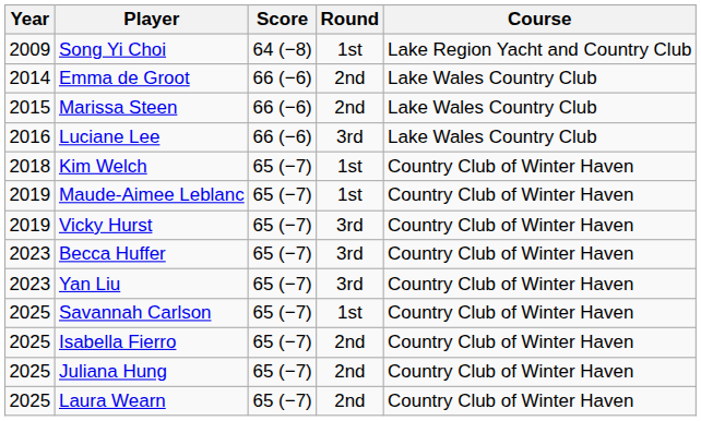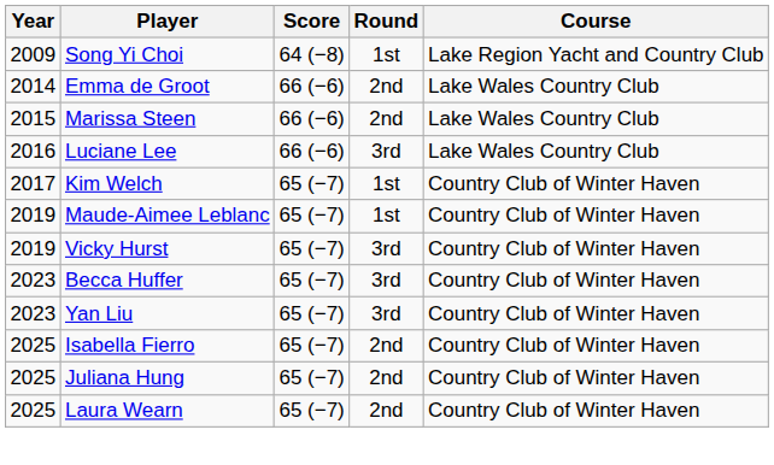 <table class="wikitable">
 <tr>
 <th>Year</th>
 <th>Player</th>
 <th>Score</th>
 <th>Round</th>
 <th>Course</th>
 </tr>
 <tr>
 <td>2009</td>
 <td><a href='#'>Song Yi Choi</a></td>
 <td>64 (−8)</td>
 <td align=center>1st</td>
 <td>Lake Region Yacht and Country Club</td>
 </tr>
 <tr>
 <td>2014</td>
 <td><a href='#'>Emma de Groot</a></td>
 <td>66 (−6)</td>
 <td align=center>2nd</td>
 <td>Lake Wales Country Club</td>
 </tr>
 <tr>
 <td>2015</td>
 <td><a href='#'>Marissa Steen</a></td>
 <td>66 (−6)</td>
 <td align=center>2nd</td>
 <td>Lake Wales Country Club</td>
 </tr>
 <tr>
 <td>2016</td>
 <td><a href='#'>Luciane Lee</a></td>
 <td>66 (−6)</td>
 <td align=center>3rd</td>
 <td>Lake Wales Country Club</td>
 </tr>
 <tr>
-<td>2018</td>
+<td>2017</td>
 <td><a href='#'>Kim Welch</a></td>
 <td>65 (−7)</td>
 <td align=center>1st</td>
 <td>Country Club of Winter Haven</td>
 </tr>
 <tr>
 <td>2019</td>
 <td><a href='#'>Maude-Aimee Leblanc</a></td>
 <td>65 (−7)</td>
 <td align=center>1st</td>
 <td>Country Club of Winter Haven</td>
 </tr>
 <tr>
 <td>2019</td>
 <td><a href='#'>Vicky Hurst</a></td>
 <td>65 (−7)</td>
 <td align=center>3rd</td>
 <td>Country Club of Winter Haven</td>
 </tr>
 <tr>
 <td>2023</td>
 <td><a href='#'>Becca Huffer</a></td>
 <td>65 (−7)</td>
 <td align=center>3rd</td>
 <td>Country Club of Winter Haven</td>
 </tr>
 <tr>
 <td>2023</td>
 <td><a href='#'>Yan Liu</a></td>
 <td>65 (−7)</td>
 <td align=center>3rd</td>
 <td>Country Club of Winter Haven</td>
 </tr>
 <tr>
 <td>2025</td>
-<td><a href='#'>Savannah Carlson</a></td>
-<td>65 (−7)</td>
-<td align=center>1st</td>
-<td>Country Club of Winter Haven</td>
-</tr>
-<tr>
-<td>2025</td>
 <td><a href='#'>Isabella Fierro</a></td>
 <td>65 (−7)</td>
 <td align=center>2nd</td>
 <td>Country Club of Winter Haven</td>
 </tr>
 <tr>
 <td>2025</td>
 <td><a href='#'>Juliana Hung</a></td>
 <td>65 (−7)</td>
 <td align=center>2nd</td>
 <td>Country Club of Winter Haven</td>
 </tr>
 <tr>
 <td>2025</td>
 <td><a href='#'>Laura Wearn</a></td>
 <td>65 (−7)</td>
 <td align=center>2nd</td>
 <td>Country Club of Winter Haven</td>
 </tr>
 </table>
